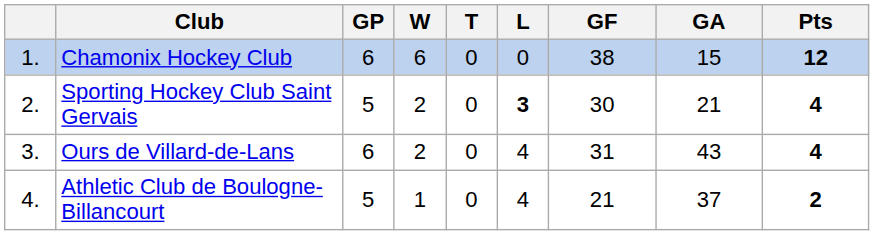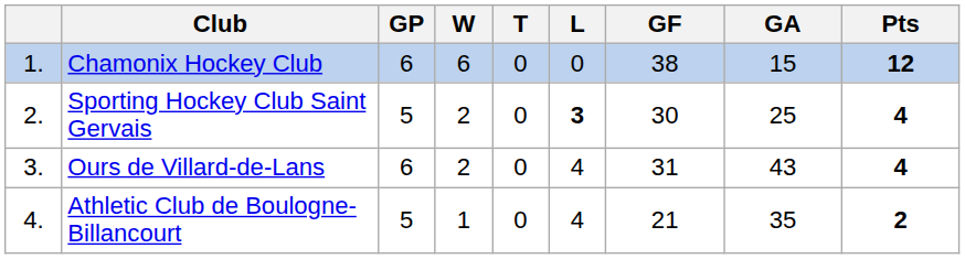 <table class="wikitable">
 <tr>
 <th width="30"></th>
 <th width="200">Club</th>
 <th width="30">GP</th>
 <th width="30">W</th>
 <th width="30">T</th>
 <th width="30">L</th>
 <th width="70">GF</th>
 <th width="70">GA</th>
 <th width="70">Pts</th>
 </tr>
 <tr bgcolor="#BCD2EE" align="center">
 <td>1.</td>
 <td align="left"><a href='#'>Chamonix Hockey Club</a></td>
 <td>6</td>
 <td>6</td>
 <td>0</td>
 <td>0</td>
 <td>38</td>
 <td>15</td>
 <td><strong>12</strong></td>
 </tr>
 <tr bgcolor="#FFFFFF" align="center">
 <td>2.</td>
 <td align="left"><a href='#'>Sporting Hockey Club Saint Gervais</a></td>
 <td>5</td>
 <td>2</td>
 <td>0</td>
 <td><strong>3</strong></td>
 <td>30</td>
-<td>21</td>
+<td>25</td>
 <td><strong>4</strong></td>
 </tr>
 <tr bgcolor="#FFFFFF" align="center">
 <td>3.</td>
 <td align="left"><a href='#'>Ours de Villard-de-Lans</a></td>
 <td>6</td>
 <td>2</td>
 <td>0</td>
 <td>4</td>
 <td>31</td>
 <td>43</td>
 <td><strong>4</strong></td>
 </tr>
 <tr bgcolor="#FFFFFF" align="center">
 <td>4.</td>
 <td align="left"><a href='#'>Athletic Club de Boulogne-Billancourt</a></td>
 <td>5</td>
 <td>1</td>
 <td>0</td>
 <td>4</td>
 <td>21</td>
-<td>37</td>
+<td>35</td>
 <td><strong>2</strong></td>
 </tr>
 </table>
